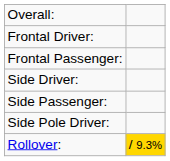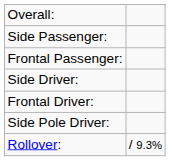 <table class="wikitable">
 <tr>
 <td>Overall:</td>
 <td></td>
 </tr>
 <tr>
-<td>Frontal Driver:</td>
+<td>Side Passenger:</td>
 <td></td>
 </tr>
 <tr>
 <td>Frontal Passenger:</td>
 <td></td>
 </tr>
 <tr>
 <td>Side Driver:</td>
 <td></td>
 </tr>
 <tr>
-<td>Side Passenger:</td>
+<td>Frontal Driver:</td>
 <td></td>
 </tr>
 <tr>
 <td>Side Pole Driver:</td>
 <td></td>
 </tr>
 <tr>
 <td><a href='#'>Rollover</a>:</td>
-<td style="background: gold;"> / <small>9.3%</small></td>
+<td> / <small>9.3%</small></td>
 </tr>
 </table>
